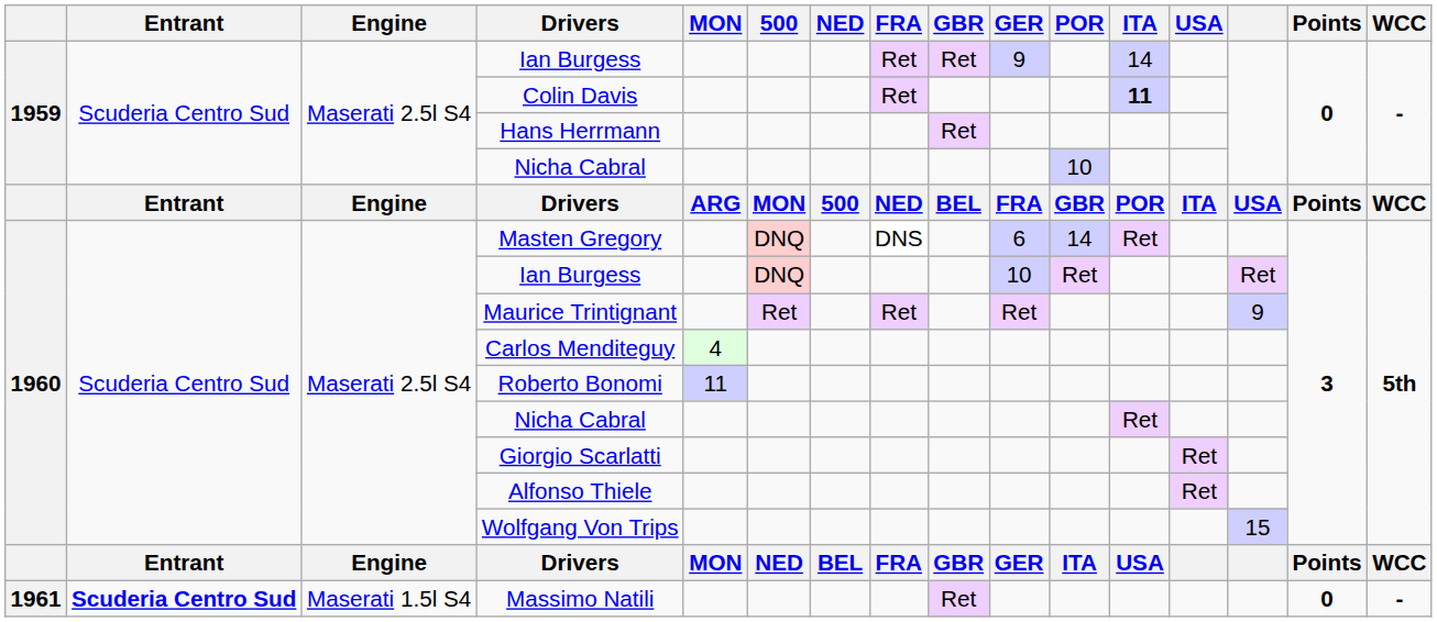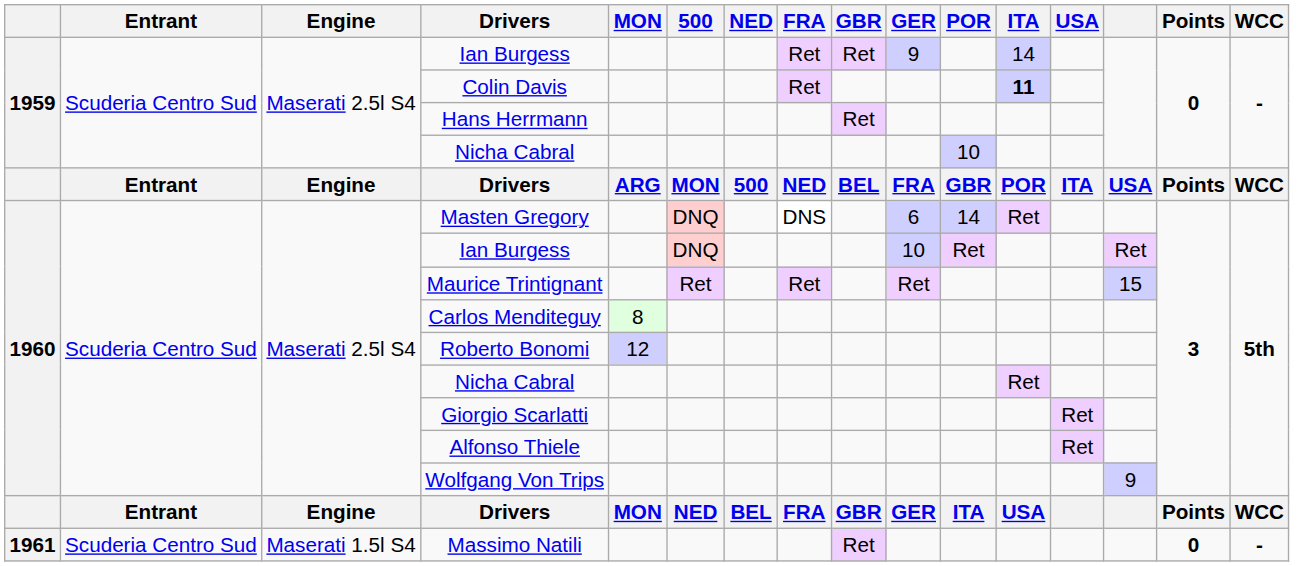 <table class="wikitable" style="text-align:center; font-size:95%">
 <tr>
 <th></th>
 <th>Entrant</th>
 <th>Engine</th>
 <th>Drivers</th>
 <th><a href='#'>MON</a></th>
 <th><a href='#'>500</a></th>
 <th><a href='#'>NED</a></th>
 <th><a href='#'>FRA</a></th>
 <th><a href='#'>GBR</a></th>
 <th><a href='#'>GER</a></th>
 <th><a href='#'>POR</a></th>
 <th><a href='#'>ITA</a></th>
 <th><a href='#'>USA</a></th>
 <th></th>
 <th>Points</th>
 <th>WCC</th>
 </tr>
 <tr>
 <th rowspan="4">1959</th>
 <td rowspan="4"><a href='#'>Scuderia Centro Sud</a></td>
 <td rowspan="4"><a href='#'>Maserati</a> 2.5l S4</td>
 <td><a href='#'>Ian Burgess</a></td>
 <td></td>
 <td></td>
 <td></td>
 <td style="background:#efcfff;">Ret</td>
 <td style="background:#efcfff;">Ret</td>
 <td style="background:#cfcfff;">9</td>
 <td></td>
 <td style="background:#cfcfff;">14</td>
 <td></td>
 <td rowspan="4"></td>
 <td rowspan="4"><strong>0</strong></td>
 <td rowspan="4"><strong>-</strong></td>
 </tr>
 <tr>
 <td><a href='#'>Colin Davis</a></td>
 <td></td>
 <td></td>
 <td></td>
 <td style="background:#efcfff;">Ret</td>
 <td></td>
 <td></td>
 <td></td>
 <td style="background:#cfcfff;"><strong>11</strong></td>
 <td></td>
 </tr>
 <tr>
 <td><a href='#'>Hans Herrmann</a></td>
 <td></td>
 <td></td>
 <td></td>
 <td></td>
 <td style="background:#efcfff;">Ret</td>
 <td></td>
 <td></td>
 <td></td>
 <td></td>
 </tr>
 <tr>
 <td><a href='#'>Nicha Cabral</a></td>
 <td></td>
 <td></td>
 <td></td>
 <td></td>
 <td></td>
 <td></td>
 <td style="background:#cfcfff;">10</td>
 <td></td>
 <td></td>
 </tr>
 <tr>
 <th></th>
 <th>Entrant</th>
 <th>Engine</th>
 <th>Drivers</th>
 <th><a href='#'>ARG</a></th>
 <th><a href='#'>MON</a></th>
 <th><a href='#'>500</a></th>
 <th><a href='#'>NED</a></th>
 <th><a href='#'>BEL</a></th>
 <th><a href='#'>FRA</a></th>
 <th><a href='#'>GBR</a></th>
 <th><a href='#'>POR</a></th>
 <th><a href='#'>ITA</a></th>
 <th><a href='#'>USA</a></th>
 <th>Points</th>
 <th>WCC</th>
 </tr>
 <tr>
 <th rowspan="9">1960</th>
 <td rowspan="9"><a href='#'>Scuderia Centro Sud</a></td>
 <td rowspan="9"><a href='#'>Maserati</a> 2.5l S4</td>
 <td><a href='#'>Masten Gregory</a></td>
 <td></td>
 <td style="background:#ffcfcf;">DNQ</td>
 <td></td>
 <td style="background:#ffffff;">DNS</td>
 <td></td>
 <td style="background:#cfcfff;">6</td>
 <td style="background:#cfcfff;">14</td>
 <td style="background:#efcfff;">Ret</td>
 <td></td>
 <td></td>
 <td rowspan="9"><strong>3</strong></td>
 <td rowspan="9"><strong>5th</strong></td>
 </tr>
 <tr>
 <td><a href='#'>Ian Burgess</a></td>
 <td></td>
 <td style="background:#ffcfcf;">DNQ</td>
 <td></td>
 <td></td>
 <td></td>
 <td style="background:#cfcfff;">10</td>
 <td style="background:#efcfff;">Ret</td>
 <td></td>
 <td></td>
 <td style="background:#efcfff;">Ret</td>
 </tr>
 <tr>
 <td><a href='#'>Maurice Trintignant</a></td>
 <td></td>
 <td style="background:#efcfff;">Ret</td>
 <td></td>
 <td style="background:#efcfff;">Ret</td>
 <td></td>
 <td style="background:#efcfff;">Ret</td>
 <td></td>
 <td></td>
 <td></td>
-<td style="background:#cfcfff;">9</td>
+<td style="background:#cfcfff;">15</td>
 </tr>
 <tr>
 <td><a href='#'>Carlos Menditeguy</a></td>
-<td style="background:#dfffdf;">4</td>
+<td style="background:#dfffdf;">8</td>
 <td></td>
 <td></td>
 <td></td>
 <td></td>
 <td></td>
 <td></td>
 <td></td>
 <td></td>
 <td></td>
 </tr>
 <tr>
 <td><a href='#'>Roberto Bonomi</a></td>
-<td style="background:#cfcfff;">11</td>
+<td style="background:#cfcfff;">12</td>
 <td></td>
 <td></td>
 <td></td>
 <td></td>
 <td></td>
 <td></td>
 <td></td>
 <td></td>
 <td></td>
 </tr>
 <tr>
 <td><a href='#'>Nicha Cabral</a></td>
 <td></td>
 <td></td>
 <td></td>
 <td></td>
 <td></td>
 <td></td>
 <td></td>
 <td style="background:#efcfff;">Ret</td>
 <td></td>
 <td></td>
 </tr>
 <tr>
 <td><a href='#'>Giorgio Scarlatti</a></td>
 <td></td>
 <td></td>
 <td></td>
 <td></td>
 <td></td>
 <td></td>
 <td></td>
 <td></td>
 <td style="background:#efcfff;">Ret</td>
 <td></td>
 </tr>
 <tr>
 <td><a href='#'>Alfonso Thiele</a></td>
 <td></td>
 <td></td>
 <td></td>
 <td></td>
 <td></td>
 <td></td>
 <td></td>
 <td></td>
 <td style="background:#efcfff;">Ret</td>
 <td></td>
 </tr>
 <tr>
 <td><a href='#'>Wolfgang Von Trips</a></td>
 <td></td>
 <td></td>
 <td></td>
 <td></td>
 <td></td>
 <td></td>
 <td></td>
 <td></td>
 <td></td>
-<td style="background:#cfcfff;">15</td>
+<td style="background:#cfcfff;">9</td>
 </tr>
 <tr>
 <th></th>
 <th>Entrant</th>
 <th>Engine</th>
 <th>Drivers</th>
 <th><a href='#'>MON</a></th>
 <th><a href='#'>NED</a></th>
 <th><a href='#'>BEL</a></th>
 <th><a href='#'>FRA</a></th>
 <th><a href='#'>GBR</a></th>
 <th><a href='#'>GER</a></th>
 <th><a href='#'>ITA</a></th>
 <th><a href='#'>USA</a></th>
 <th></th>
 <th></th>
 <th>Points</th>
 <th>WCC</th>
 </tr>
 <tr>
 <th>1961</th>
-<td><strong><a href='#'>Scuderia Centro Sud</a></strong></td>
+<td><a href='#'>Scuderia Centro Sud</a></td>
 <td><a href='#'>Maserati</a> 1.5l S4</td>
 <td><a href='#'>Massimo Natili</a></td>
 <td></td>
 <td></td>
 <td></td>
 <td></td>
 <td style="background:#efcfff;">Ret</td>
 <td></td>
 <td></td>
 <td></td>
 <td></td>
 <td></td>
 <td><strong>0</strong></td>
 <td><strong>-</strong></td>
 </tr>
 </table>
